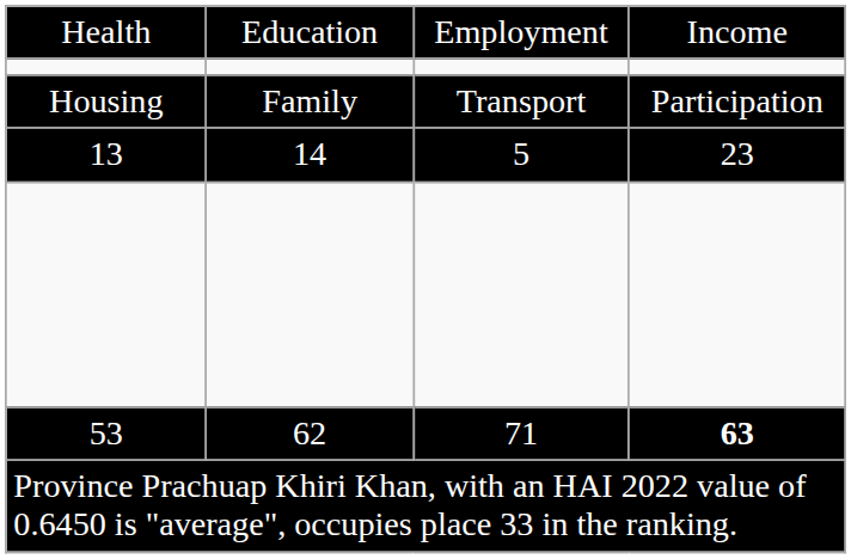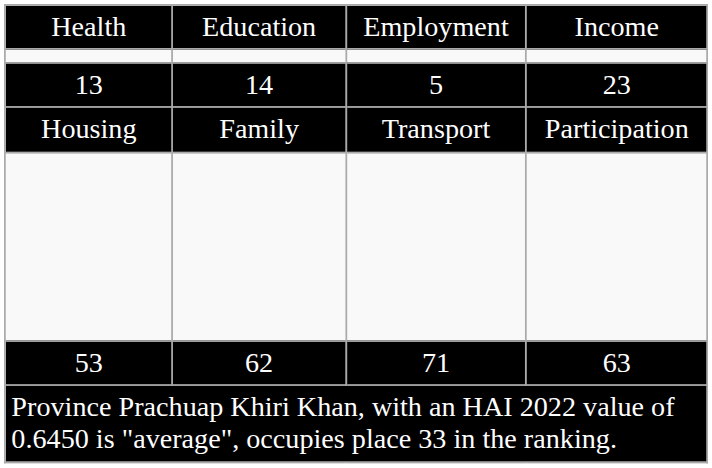 <table class="wikitable floatright" style="width:400px;">
 <tr>
 <td style="text-align:center; width:100px; background:black; color:white;">Health</td>
 <td style="text-align:center; width:100px; background:black; color:white;">Education</td>
 <td style="text-align:center; width:100px; background:black; color:white;">Employment</td>
 <td style="text-align:center; width:100px; background:black; color:white;">Income</td>
 </tr>
 <tr>
 <td></td>
 <td></td>
 <td></td>
 <td></td>
 </tr>
 <tr>
+<td style="text-align:center; background:black; color:white;">13</td>
+<td style="text-align:center; background:black; color:white;">14</td>
+<td style="text-align:center; background:black; color:white;">5</td>
+<td style="text-align:center; background:black; color:white;">23</td>
+</tr>
+<tr>
 <td style="text-align:center; background:black; color:white;">Housing</td>
 <td style="text-align:center; background:black; color:white;">Family</td>
 <td style="text-align:center; background:black; color:white;">Transport</td>
 <td style="text-align:center; background:black; color:white;">Participation</td>
-</tr>
-<tr>
-<td style="text-align:center; background:black; color:white;">13</td>
-<td style="text-align:center; background:black; color:white;">14</td>
-<td style="text-align:center; background:black; color:white;">5</td>
-<td style="text-align:center; background:black; color:white;">23</td>
 </tr>
 <tr>
 <td style="height:100px;"></td>
 <td></td>
 <td></td>
 <td></td>
 </tr>
 <tr>
 <td style="text-align:center; background:black; color:white;">53</td>
 <td style="text-align:center; background:black; color:white;">62</td>
 <td style="text-align:center; background:black; color:white;">71</td>
-<td style="text-align:center; background:black; color:white;"><strong>63</strong></td>
+<td style="text-align:center; background:black; color:white;">63</td>
 </tr>
 <tr>
 <td colspan="4"; style="background:black; color:white;">Province Prachuap Khiri Khan, with an HAI 2022 value of 0.6450 is "average", occupies place 33 in the ranking.</td>
 </tr>
 </table>
